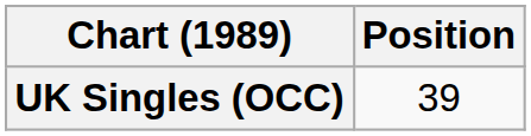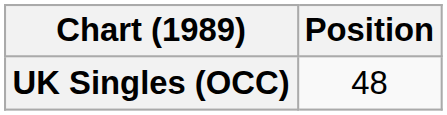 <table class="wikitable plainrowheaders" style="text-align:center">
 <tr>
 <th>Chart (1989)</th>
 <th>Position</th>
 </tr>
 <tr>
 <th scope="row">UK Singles (OCC)</th>
-<td>39</td>
+<td>48</td>
 </tr>
 </table>
